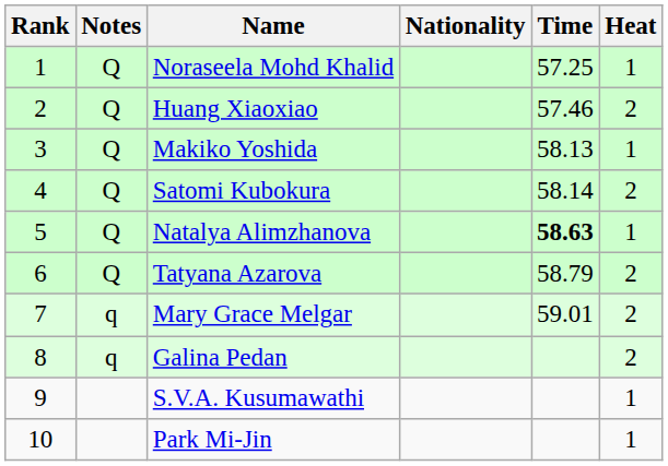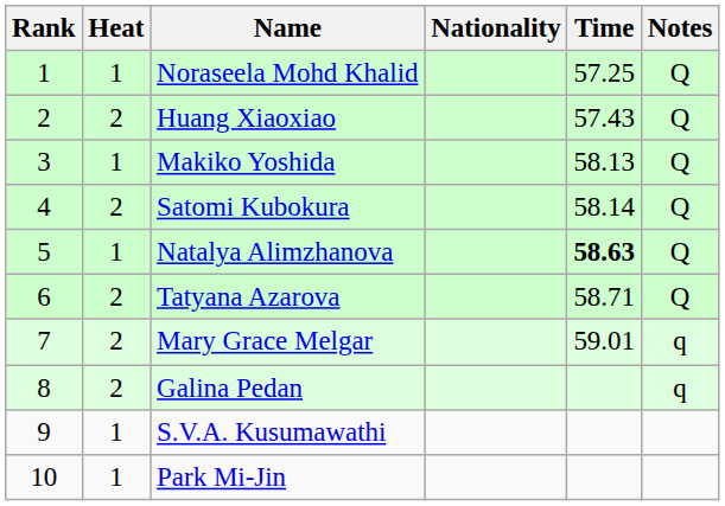 <table class="wikitable sortable" style="text-align:center; font-size:95%">
 <tr>
 <th>Rank</th>
-<th>Notes</th>
+<th>Heat</th>
 <th>Name</th>
 <th>Nationality</th>
 <th>Time</th>
-<th>Heat</th>
+<th>Notes</th>
 </tr>
 <tr bgcolor=ccffcc>
 <td>1</td>
-<td>Q</td>
+<td>1</td>
 <td align=left><a href='#'>Noraseela Mohd Khalid</a></td>
 <td align=left></td>
 <td>57.25</td>
-<td>1</td>
+<td>Q</td>
 </tr>
 <tr bgcolor=ccffcc>
 <td>2</td>
-<td>Q</td>
+<td>2</td>
 <td align=left><a href='#'>Huang Xiaoxiao</a></td>
 <td align=left></td>
-<td>57.46</td>
-<td>2</td>
+<td>57.43</td>
+<td>Q</td>
 </tr>
 <tr bgcolor=ccffcc>
 <td>3</td>
-<td>Q</td>
+<td>1</td>
 <td align=left><a href='#'>Makiko Yoshida</a></td>
 <td align=left></td>
 <td>58.13</td>
-<td>1</td>
+<td>Q</td>
 </tr>
 <tr bgcolor=ccffcc>
 <td>4</td>
-<td>Q</td>
+<td>2</td>
 <td align=left><a href='#'>Satomi Kubokura</a></td>
 <td align=left></td>
 <td>58.14</td>
-<td>2</td>
+<td>Q</td>
 </tr>
 <tr bgcolor=ccffcc>
 <td>5</td>
-<td>Q</td>
+<td>1</td>
 <td align=left><a href='#'>Natalya Alimzhanova</a></td>
 <td align=left></td>
 <td><strong>58.63</strong></td>
-<td>1</td>
+<td>Q</td>
 </tr>
 <tr bgcolor=ccffcc>
 <td>6</td>
-<td>Q</td>
+<td>2</td>
 <td align=left><a href='#'>Tatyana Azarova</a></td>
 <td align=left></td>
-<td>58.79</td>
-<td>2</td>
+<td>58.71</td>
+<td>Q</td>
 </tr>
 <tr bgcolor=ddffdd>
 <td>7</td>
-<td>q</td>
+<td>2</td>
 <td align=left><a href='#'>Mary Grace Melgar</a></td>
 <td align=left></td>
 <td>59.01</td>
-<td>2</td>
+<td>q</td>
 </tr>
 <tr bgcolor=ddffdd>
 <td>8</td>
-<td>q</td>
+<td>2</td>
 <td align=left><a href='#'>Galina Pedan</a></td>
 <td align=left></td>
 <td></td>
-<td>2</td>
+<td>q</td>
 </tr>
 <tr>
 <td>9</td>
-<td></td>
+<td>1</td>
 <td align=left><a href='#'>S.V.A. Kusumawathi</a></td>
 <td align=left></td>
 <td></td>
-<td>1</td>
+<td></td>
 </tr>
 <tr>
 <td>10</td>
-<td></td>
+<td>1</td>
 <td align=left><a href='#'>Park Mi-Jin</a></td>
 <td align=left></td>
 <td></td>
-<td>1</td>
+<td></td>
 </tr>
 </table>
